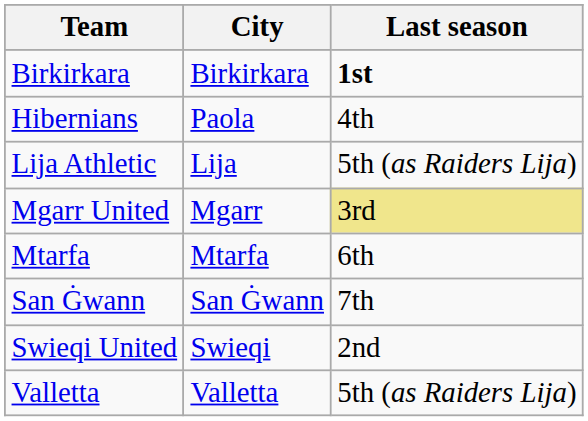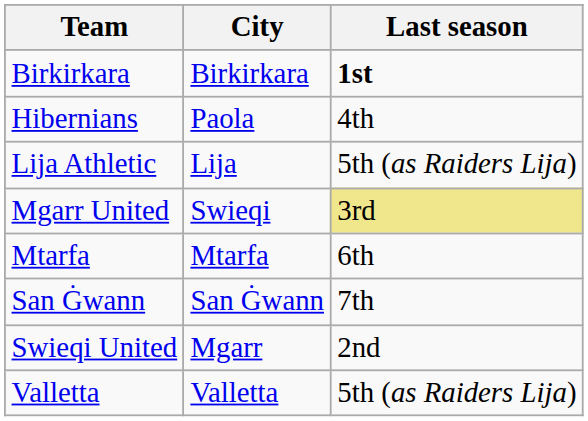 <table class="wikitable sortable">
 <tr>
 <th>Team</th>
 <th>City</th>
 <th>Last season</th>
 </tr>
 <tr>
 <td><a href='#'>Birkirkara</a></td>
 <td><a href='#'>Birkirkara</a></td>
 <td><strong>1st</strong></td>
 </tr>
 <tr>
 <td><a href='#'>Hibernians</a></td>
 <td><a href='#'>Paola</a></td>
 <td>4th</td>
 </tr>
 <tr>
 <td><a href='#'>Lija Athletic</a></td>
 <td><a href='#'>Lija</a></td>
 <td>5th (<em>as Raiders Lija</em>)</td>
 </tr>
 <tr>
 <td><a href='#'>Mgarr United</a></td>
-<td><a href='#'>Mgarr</a></td>
+<td><a href='#'>Swieqi</a></td>
 <td style="background: khaki;">3rd</td>
 </tr>
 <tr>
 <td><a href='#'>Mtarfa</a></td>
 <td><a href='#'>Mtarfa</a></td>
 <td>6th</td>
 </tr>
 <tr>
 <td><a href='#'>San Ġwann</a></td>
 <td><a href='#'>San Ġwann</a></td>
 <td>7th</td>
 </tr>
 <tr>
 <td><a href='#'>Swieqi United</a></td>
-<td><a href='#'>Swieqi</a></td>
+<td><a href='#'>Mgarr</a></td>
 <td>2nd</td>
 </tr>
 <tr>
 <td><a href='#'>Valletta</a></td>
 <td><a href='#'>Valletta</a></td>
 <td>5th (<em>as Raiders Lija</em>)</td>
 </tr>
 </table>
